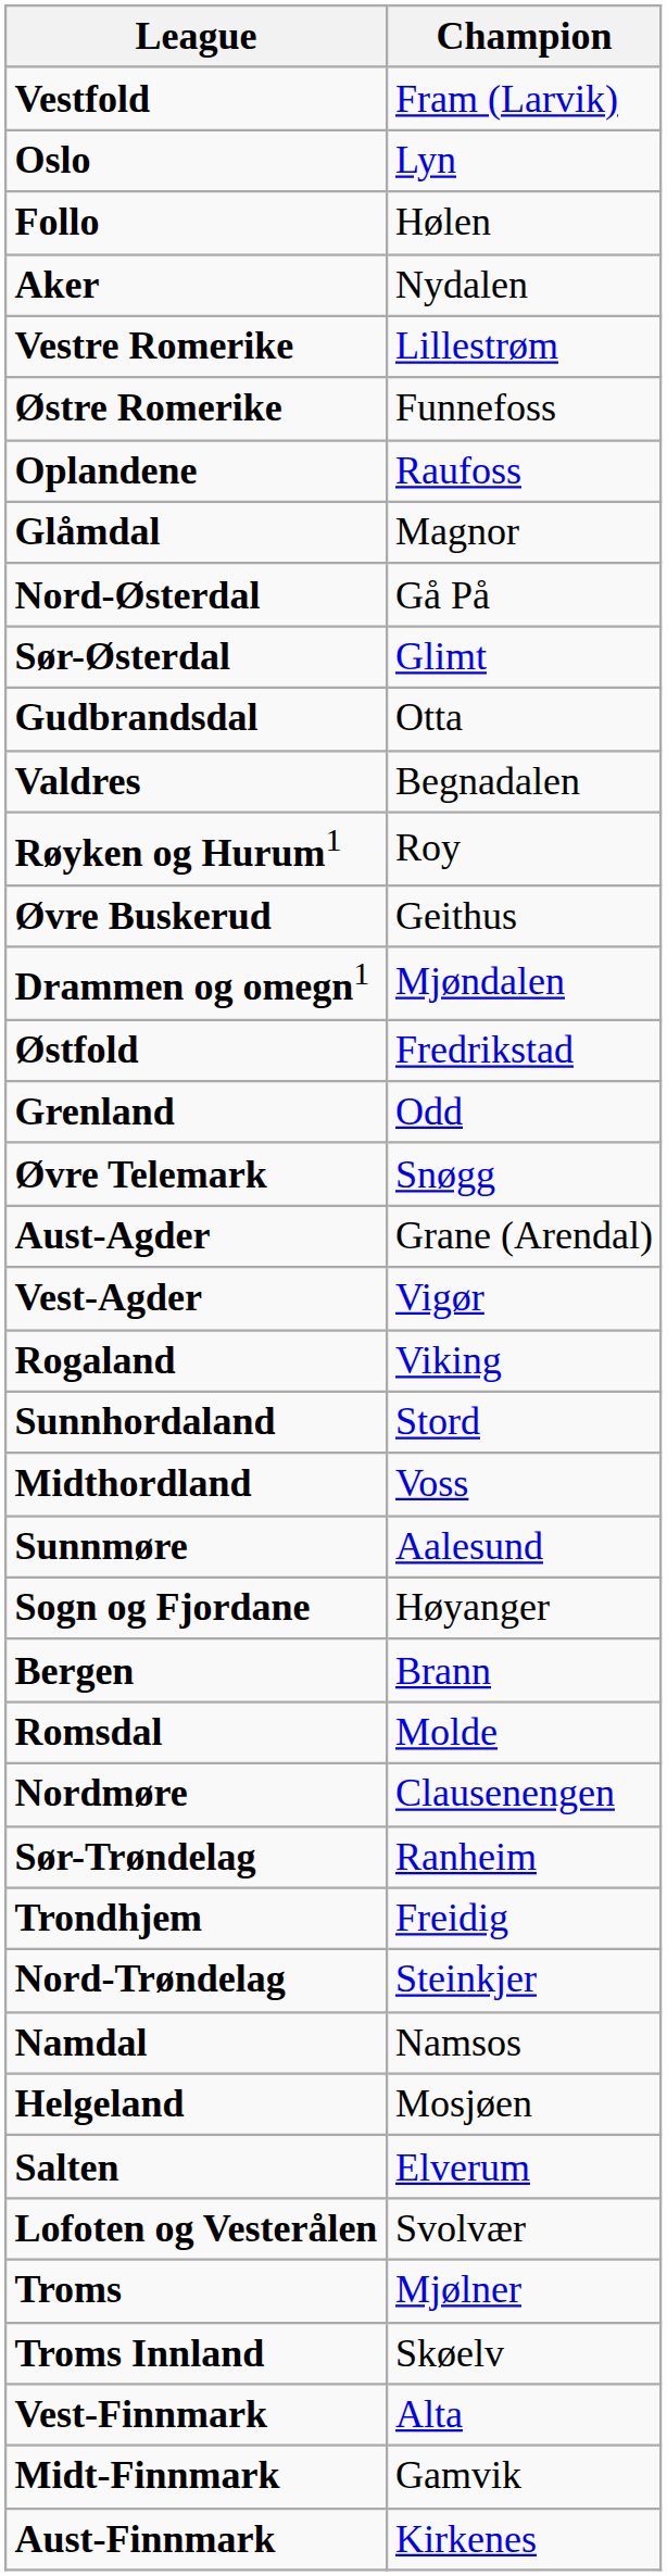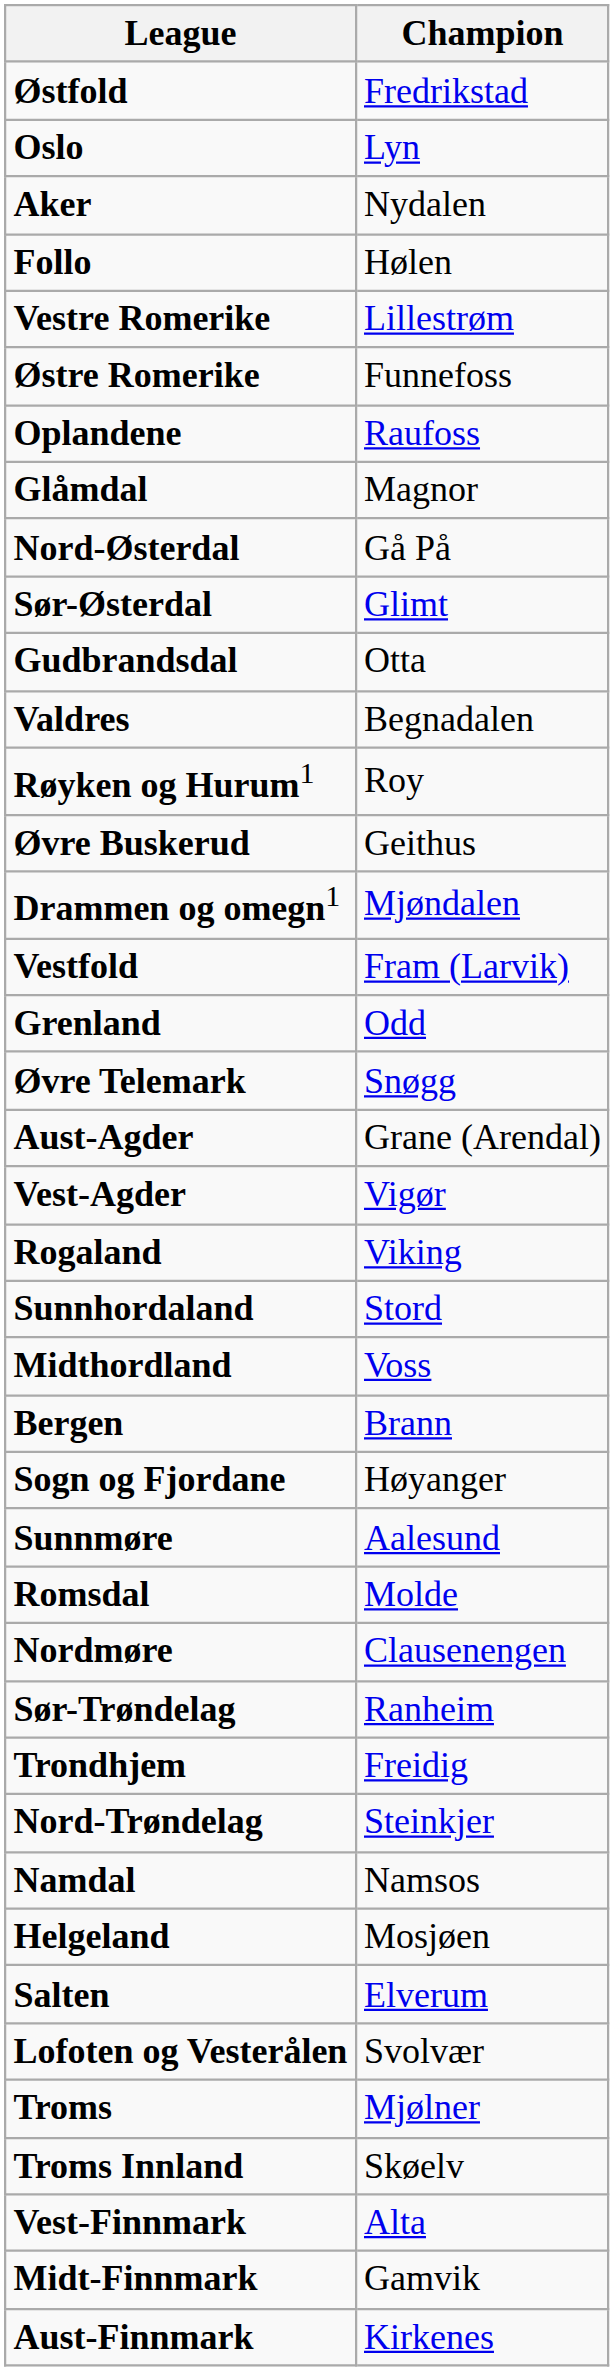 <table class="wikitable">
 <tr>
 <th>League</th>
 <th>Champion</th>
 </tr>
 <tr>
-<td><strong>Vestfold</strong></td>
-<td><a href='#'>Fram (Larvik)</a></td>
+<td><strong>Østfold</strong></td>
+<td><a href='#'>Fredrikstad</a></td>
 </tr>
 <tr>
 <td><strong>Oslo</strong></td>
 <td><a href='#'>Lyn</a></td>
 </tr>
 <tr>
+<td><strong>Aker</strong></td>
+<td>Nydalen</td>
+</tr>
+<tr>
 <td><strong>Follo</strong></td>
 <td>Hølen</td>
-</tr>
-<tr>
-<td><strong>Aker</strong></td>
-<td>Nydalen</td>
 </tr>
 <tr>
 <td><strong>Vestre Romerike</strong></td>
 <td><a href='#'>Lillestrøm</a></td>
 </tr>
 <tr>
 <td><strong>Østre Romerike</strong></td>
 <td>Funnefoss</td>
 </tr>
 <tr>
 <td><strong>Oplandene</strong></td>
 <td><a href='#'>Raufoss</a></td>
 </tr>
 <tr>
 <td><strong>Glåmdal</strong></td>
 <td>Magnor</td>
 </tr>
 <tr>
 <td><strong>Nord-Østerdal</strong></td>
 <td>Gå På</td>
 </tr>
 <tr>
 <td><strong>Sør-Østerdal</strong></td>
 <td><a href='#'>Glimt</a></td>
 </tr>
 <tr>
 <td><strong>Gudbrandsdal</strong></td>
 <td>Otta</td>
 </tr>
 <tr>
 <td><strong>Valdres</strong></td>
 <td>Begnadalen</td>
 </tr>
 <tr>
 <td><strong>Røyken og Hurum</strong><sup>1</sup></td>
 <td>Roy</td>
 </tr>
 <tr>
 <td><strong>Øvre Buskerud</strong></td>
 <td>Geithus</td>
 </tr>
 <tr>
 <td><strong>Drammen og omegn</strong><sup>1</sup></td>
 <td><a href='#'>Mjøndalen</a></td>
 </tr>
 <tr>
-<td><strong>Østfold</strong></td>
-<td><a href='#'>Fredrikstad</a></td>
+<td><strong>Vestfold</strong></td>
+<td><a href='#'>Fram (Larvik)</a></td>
 </tr>
 <tr>
 <td><strong>Grenland</strong></td>
 <td><a href='#'>Odd</a></td>
 </tr>
 <tr>
 <td><strong>Øvre Telemark</strong></td>
 <td><a href='#'>Snøgg</a></td>
 </tr>
 <tr>
 <td><strong>Aust-Agder</strong></td>
 <td>Grane (Arendal)</td>
 </tr>
 <tr>
 <td><strong>Vest-Agder</strong></td>
 <td><a href='#'>Vigør</a></td>
 </tr>
 <tr>
 <td><strong>Rogaland</strong></td>
 <td><a href='#'>Viking</a></td>
 </tr>
 <tr>
 <td><strong>Sunnhordaland</strong></td>
 <td><a href='#'>Stord</a></td>
 </tr>
 <tr>
 <td><strong>Midthordland</strong></td>
 <td><a href='#'>Voss</a></td>
 </tr>
 <tr>
-<td><strong>Sunnmøre</strong></td>
-<td><a href='#'>Aalesund</a></td>
+<td><strong>Bergen</strong></td>
+<td><a href='#'>Brann</a></td>
 </tr>
 <tr>
 <td><strong>Sogn og Fjordane</strong></td>
 <td>Høyanger</td>
 </tr>
 <tr>
-<td><strong>Bergen</strong></td>
-<td><a href='#'>Brann</a></td>
+<td><strong>Sunnmøre</strong></td>
+<td><a href='#'>Aalesund</a></td>
 </tr>
 <tr>
 <td><strong>Romsdal</strong></td>
 <td><a href='#'>Molde</a></td>
 </tr>
 <tr>
 <td><strong>Nordmøre</strong></td>
 <td><a href='#'>Clausenengen</a></td>
 </tr>
 <tr>
 <td><strong>Sør-Trøndelag</strong></td>
 <td><a href='#'>Ranheim</a></td>
 </tr>
 <tr>
 <td><strong>Trondhjem</strong></td>
 <td><a href='#'>Freidig</a></td>
 </tr>
 <tr>
 <td><strong>Nord-Trøndelag</strong></td>
 <td><a href='#'>Steinkjer</a></td>
 </tr>
 <tr>
 <td><strong>Namdal</strong></td>
 <td>Namsos</td>
 </tr>
 <tr>
 <td><strong>Helgeland</strong></td>
 <td>Mosjøen</td>
 </tr>
 <tr>
 <td><strong>Salten</strong></td>
 <td><a href='#'>Elverum</a></td>
 </tr>
 <tr>
 <td><strong>Lofoten og Vesterålen</strong></td>
 <td>Svolvær</td>
 </tr>
 <tr>
 <td><strong>Troms</strong></td>
 <td><a href='#'>Mjølner</a></td>
 </tr>
 <tr>
 <td><strong>Troms Innland</strong></td>
 <td>Skøelv</td>
 </tr>
 <tr>
 <td><strong>Vest-Finnmark</strong></td>
 <td><a href='#'>Alta</a></td>
 </tr>
 <tr>
 <td><strong>Midt-Finnmark</strong></td>
 <td>Gamvik</td>
 </tr>
 <tr>
 <td><strong>Aust-Finnmark</strong></td>
 <td><a href='#'>Kirkenes</a></td>
 </tr>
 </table>
